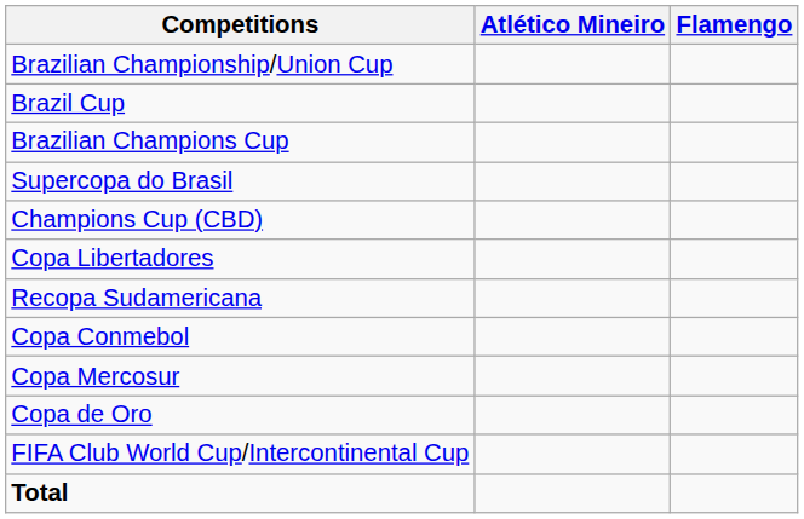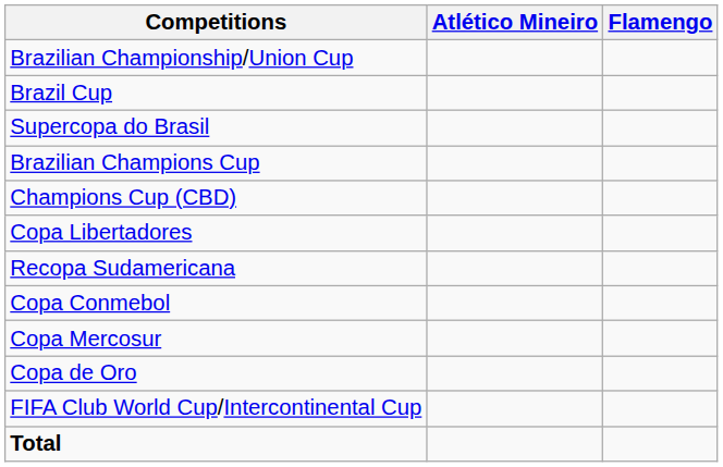 <table class="wikitable">
 <tr>
 <th>Competitions</th>
 <th><a href='#'>Atlético Mineiro</a></th>
 <th><a href='#'>Flamengo</a></th>
 </tr>
 <tr>
 <td><a href='#'>Brazilian Championship</a>/<a href='#'>Union Cup</a></td>
 <td></td>
 <td></td>
 </tr>
 <tr>
 <td><a href='#'>Brazil Cup</a></td>
 <td></td>
 <td></td>
 </tr>
 <tr>
-<td><a href='#'>Brazilian Champions Cup</a></td>
+<td><a href='#'>Supercopa do Brasil</a></td>
 <td></td>
 <td></td>
 </tr>
 <tr>
-<td><a href='#'>Supercopa do Brasil</a></td>
+<td><a href='#'>Brazilian Champions Cup</a></td>
 <td></td>
 <td></td>
 </tr>
 <tr>
 <td [><a href='#'>Champions Cup (CBD)</a></td>
 <td></td>
 <td></td>
 </tr>
 <tr>
 <td><a href='#'>Copa Libertadores</a></td>
 <td></td>
 <td></td>
 </tr>
 <tr>
 <td><a href='#'>Recopa Sudamericana</a></td>
 <td></td>
 <td></td>
 </tr>
 <tr>
 <td><a href='#'>Copa Conmebol</a></td>
 <td></td>
 <td></td>
 </tr>
 <tr>
 <td><a href='#'>Copa Mercosur</a></td>
 <td></td>
 <td></td>
 </tr>
 <tr>
 <td><a href='#'>Copa de Oro</a></td>
 <td></td>
 <td></td>
 </tr>
 <tr>
 <td><a href='#'>FIFA Club World Cup</a>/<a href='#'>Intercontinental Cup</a></td>
 <td></td>
 <td></td>
 </tr>
 <tr>
 <td><strong>Total</strong></td>
 <td></td>
 <td></td>
 </tr>
 </table>
